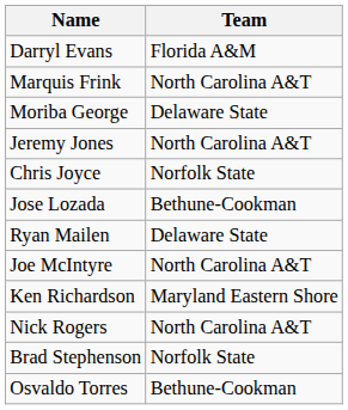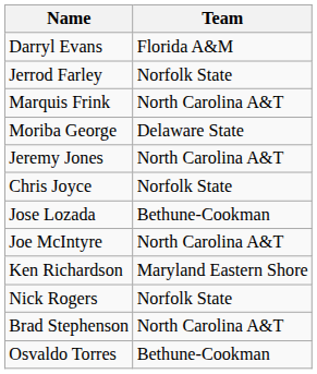 <table class=wikitable>
 <tr>
 <th>Name</th>
 <th>Team</th>
 </tr>
 <tr>
 <td>Darryl Evans</td>
 <td>Florida A&M</td>
+</tr>
+<tr>
+<td>Jerrod Farley</td>
+<td>Norfolk State</td>
 </tr>
 <tr>
 <td>Marquis Frink</td>
 <td>North Carolina A&T</td>
 </tr>
 <tr>
 <td>Moriba George</td>
 <td>Delaware State</td>
 </tr>
 <tr>
 <td>Jeremy Jones</td>
 <td>North Carolina A&T</td>
 </tr>
 <tr>
 <td>Chris Joyce</td>
 <td>Norfolk State</td>
 </tr>
 <tr>
 <td>Jose Lozada</td>
 <td>Bethune-Cookman</td>
 </tr>
 <tr>
-<td>Ryan Mailen</td>
-<td>Delaware State</td>
-</tr>
-<tr>
 <td>Joe McIntyre</td>
 <td>North Carolina A&T</td>
 </tr>
 <tr>
 <td>Ken Richardson</td>
 <td>Maryland Eastern Shore</td>
 </tr>
 <tr>
 <td>Nick Rogers</td>
-<td>North Carolina A&T</td>
+<td>Norfolk State</td>
 </tr>
 <tr>
 <td>Brad Stephenson</td>
-<td>Norfolk State</td>
+<td>North Carolina A&T</td>
 </tr>
 <tr>
 <td>Osvaldo Torres</td>
 <td>Bethune-Cookman</td>
 </tr>
 </table>
